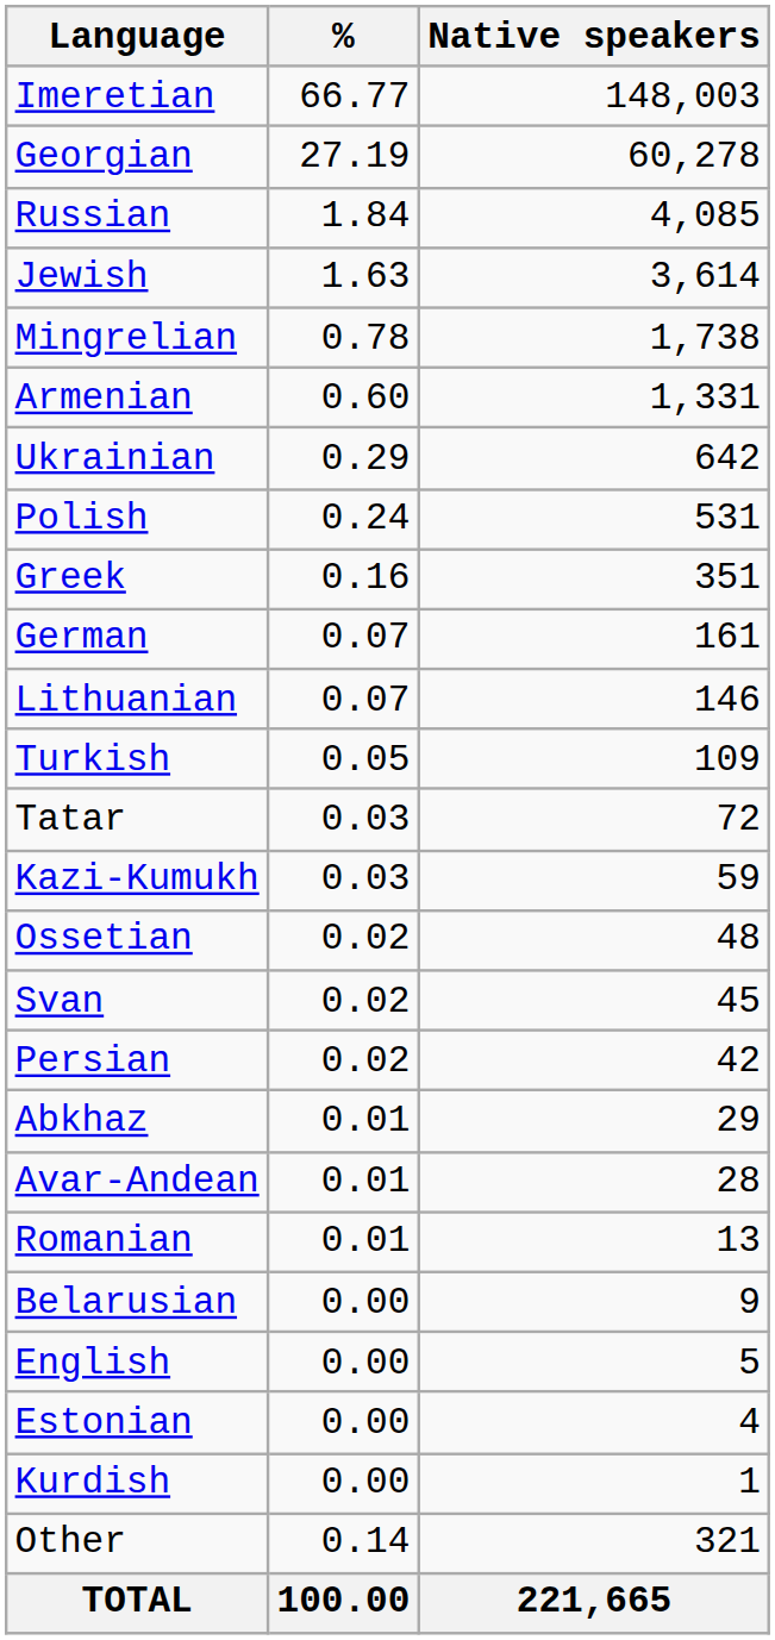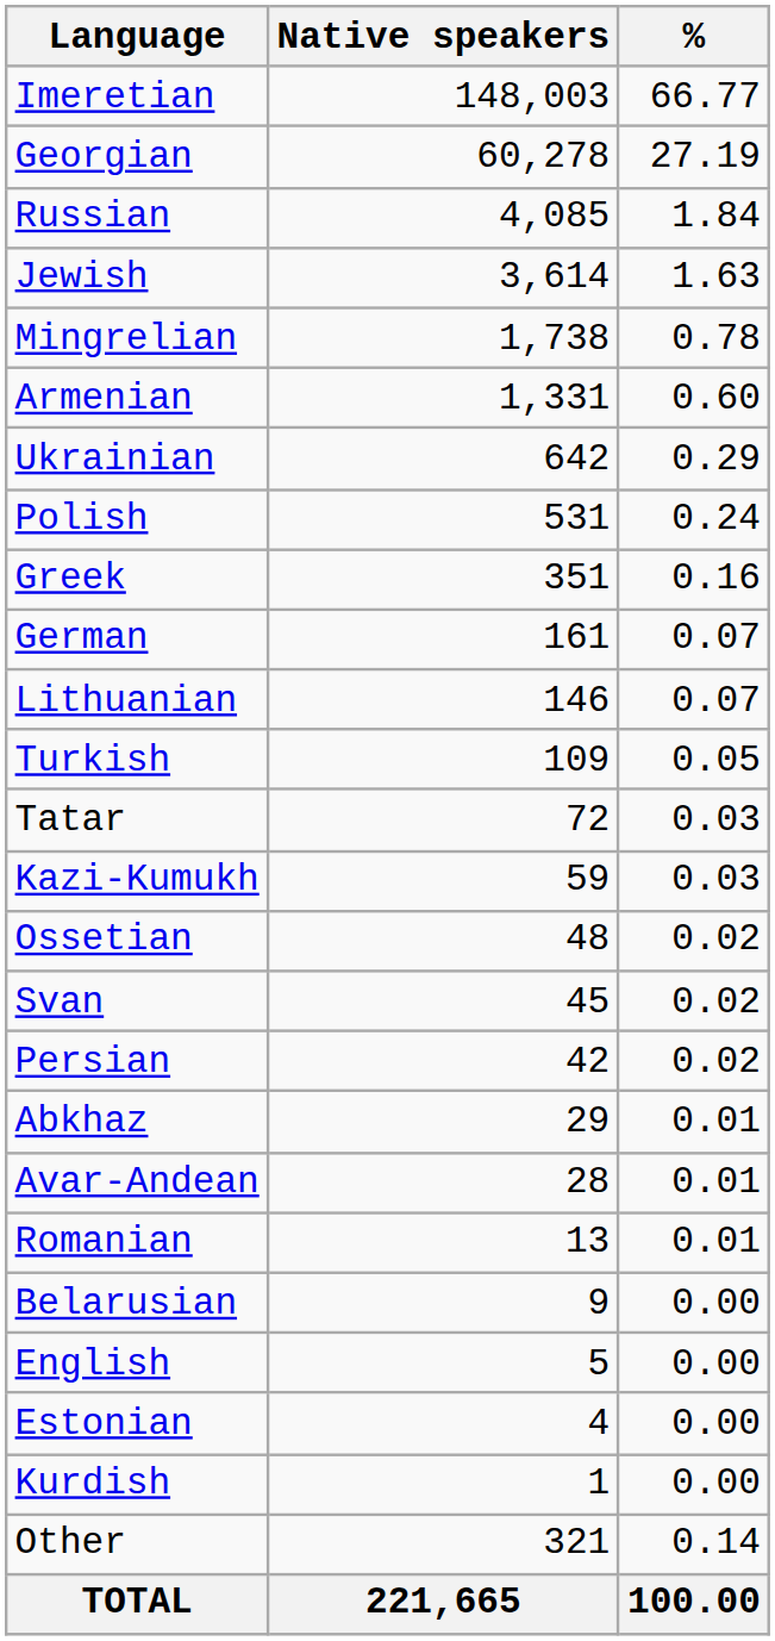 <table class="wikitable sortable">
 <tr>
 <th>Language</th>
+<th>Native speakers</th>
 <th>%</th>
-<th>Native speakers</th>
 </tr>
 <tr>
 <td><a href='#'>Imeretian</a></td>
+<td align="right">148,003</td>
 <td align="right">66.77</td>
-<td align="right">148,003</td>
 </tr>
 <tr>
 <td><a href='#'>Georgian</a></td>
+<td align="right">60,278</td>
 <td align="right">27.19</td>
-<td align="right">60,278</td>
 </tr>
 <tr>
 <td><a href='#'>Russian</a></td>
+<td align="right">4,085</td>
 <td align="right">1.84</td>
-<td align="right">4,085</td>
 </tr>
 <tr>
 <td><a href='#'>Jewish</a></td>
+<td align="right">3,614</td>
 <td align="right">1.63</td>
-<td align="right">3,614</td>
 </tr>
 <tr>
 <td><a href='#'>Mingrelian</a></td>
+<td align="right">1,738</td>
 <td align="right">0.78</td>
-<td align="right">1,738</td>
 </tr>
 <tr>
 <td><a href='#'>Armenian</a></td>
+<td align="right">1,331</td>
 <td align="right">0.60</td>
-<td align="right">1,331</td>
 </tr>
 <tr>
 <td><a href='#'>Ukrainian</a></td>
+<td align="right">642</td>
 <td align="right">0.29</td>
-<td align="right">642</td>
 </tr>
 <tr>
 <td><a href='#'>Polish</a></td>
+<td align="right">531</td>
 <td align="right">0.24</td>
-<td align="right">531</td>
 </tr>
 <tr>
 <td><a href='#'>Greek</a></td>
+<td align="right">351</td>
 <td align="right">0.16</td>
-<td align="right">351</td>
 </tr>
 <tr>
 <td><a href='#'>German</a></td>
+<td align="right">161</td>
 <td align="right">0.07</td>
-<td align="right">161</td>
 </tr>
 <tr>
 <td><a href='#'>Lithuanian</a></td>
+<td align="right">146</td>
 <td align="right">0.07</td>
-<td align="right">146</td>
 </tr>
 <tr>
 <td><a href='#'>Turkish</a></td>
+<td align="right">109</td>
 <td align="right">0.05</td>
-<td align="right">109</td>
 </tr>
 <tr>
 <td>Tatar</td>
+<td align="right">72</td>
 <td align="right">0.03</td>
-<td align="right">72</td>
 </tr>
 <tr>
 <td><a href='#'>Kazi-Kumukh</a></td>
+<td align="right">59</td>
 <td align="right">0.03</td>
-<td align="right">59</td>
 </tr>
 <tr>
 <td><a href='#'>Ossetian</a></td>
+<td align="right">48</td>
 <td align="right">0.02</td>
-<td align="right">48</td>
 </tr>
 <tr>
 <td><a href='#'>Svan</a></td>
+<td align="right">45</td>
 <td align="right">0.02</td>
-<td align="right">45</td>
 </tr>
 <tr>
 <td><a href='#'>Persian</a></td>
+<td align="right">42</td>
 <td align="right">0.02</td>
-<td align="right">42</td>
 </tr>
 <tr>
 <td><a href='#'>Abkhaz</a></td>
+<td align="right">29</td>
 <td align="right">0.01</td>
-<td align="right">29</td>
 </tr>
 <tr>
 <td><a href='#'>Avar-Andean</a></td>
+<td align="right">28</td>
 <td align="right">0.01</td>
-<td align="right">28</td>
 </tr>
 <tr>
 <td><a href='#'>Romanian</a></td>
+<td align="right">13</td>
 <td align="right">0.01</td>
-<td align="right">13</td>
 </tr>
 <tr>
 <td><a href='#'>Belarusian</a></td>
+<td align="right">9</td>
 <td align="right">0.00</td>
-<td align="right">9</td>
 </tr>
 <tr>
 <td><a href='#'>English</a></td>
+<td align="right">5</td>
 <td align="right">0.00</td>
-<td align="right">5</td>
 </tr>
 <tr>
 <td><a href='#'>Estonian</a></td>
+<td align="right">4</td>
 <td align="right">0.00</td>
-<td align="right">4</td>
 </tr>
 <tr>
 <td><a href='#'>Kurdish</a></td>
+<td align="right">1</td>
 <td align="right">0.00</td>
-<td align="right">1</td>
 </tr>
 <tr>
 <td>Other</td>
+<td align="right">321</td>
 <td align="right">0.14</td>
-<td align="right">321</td>
 </tr>
 <tr>
 <th>TOTAL</th>
+<th>221,665</th>
 <th>100.00</th>
-<th>221,665</th>
 </tr>
 </table>
